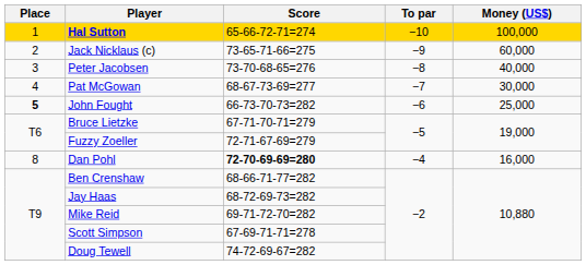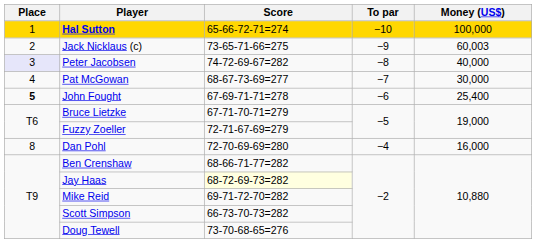 <table class="wikitable" style="width:50em;margin-bottom:0;">
 <tr>
 <th>Place</th>
 <th>Player</th>
 <th>Score</th>
 <th>To par</th>
 <th>Money (<a href='#'>US$</a>)</th>
 </tr>
 <tr style="background:gold">
 <td align="center">1</td>
 <td> <strong><a href='#'>Hal Sutton</a></strong></td>
 <td>65-66-72-71=274</td>
 <td align=center>−10</td>
 <td align=center>100,000</td>
 </tr>
 <tr>
 <td align="center">2</td>
 <td> <a href='#'>Jack Nicklaus</a> (c)</td>
 <td>73-65-71-66=275</td>
 <td align=center>−9</td>
-<td align=center>60,000</td>
+<td align=center>60,003</td>
 </tr>
 <tr>
-<td align="center">3</td>
+<td align="center" style="background: lavender;">3</td>
 <td> <a href='#'>Peter Jacobsen</a></td>
-<td>73-70-68-65=276</td>
+<td>74-72-69-67=282</td>
 <td align=center>−8</td>
 <td align=center>40,000</td>
 </tr>
 <tr>
 <td align="center">4</td>
 <td> <a href='#'>Pat McGowan</a></td>
 <td>68-67-73-69=277</td>
 <td align=center>−7</td>
 <td align=center>30,000</td>
 </tr>
 <tr>
 <td align="center"><strong>5</strong></td>
 <td> <a href='#'>John Fought</a></td>
-<td>66-73-70-73=282</td>
+<td>67-69-71-71=278</td>
 <td align=center>−6</td>
-<td align=center>25,000</td>
+<td align=center>25,400</td>
 </tr>
 <tr>
 <td rowspan=2 align="center">T6</td>
 <td> <a href='#'>Bruce Lietzke</a></td>
 <td>67-71-70-71=279</td>
 <td rowspan=2 align="center">−5</td>
 <td rowspan=2 align=center>19,000</td>
 </tr>
 <tr>
 <td> <a href='#'>Fuzzy Zoeller</a></td>
 <td>72-71-67-69=279</td>
 </tr>
 <tr>
 <td align="center">8</td>
 <td> <a href='#'>Dan Pohl</a></td>
-<td><strong>72-70-69-69=280</strong></td>
+<td>72-70-69-69=280</td>
 <td align=center>−4</td>
 <td align=center>16,000</td>
 </tr>
 <tr>
 <td rowspan=5 align="center">T9</td>
 <td> <a href='#'>Ben Crenshaw</a></td>
 <td>68-66-71-77=282</td>
 <td rowspan=5 align=center>−2</td>
 <td rowspan=5 align=center>10,880</td>
 </tr>
 <tr>
 <td> <a href='#'>Jay Haas</a></td>
-<td>68-72-69-73=282</td>
+<td style="background: lightyellow;">68-72-69-73=282</td>
 </tr>
 <tr>
 <td> <a href='#'>Mike Reid</a></td>
 <td>69-71-72-70=282</td>
 </tr>
 <tr>
 <td> <a href='#'>Scott Simpson</a></td>
-<td>67-69-71-71=278</td>
+<td>66-73-70-73=282</td>
 </tr>
 <tr>
 <td> <a href='#'>Doug Tewell</a></td>
-<td>74-72-69-67=282</td>
+<td>73-70-68-65=276</td>
 </tr>
 </table>
